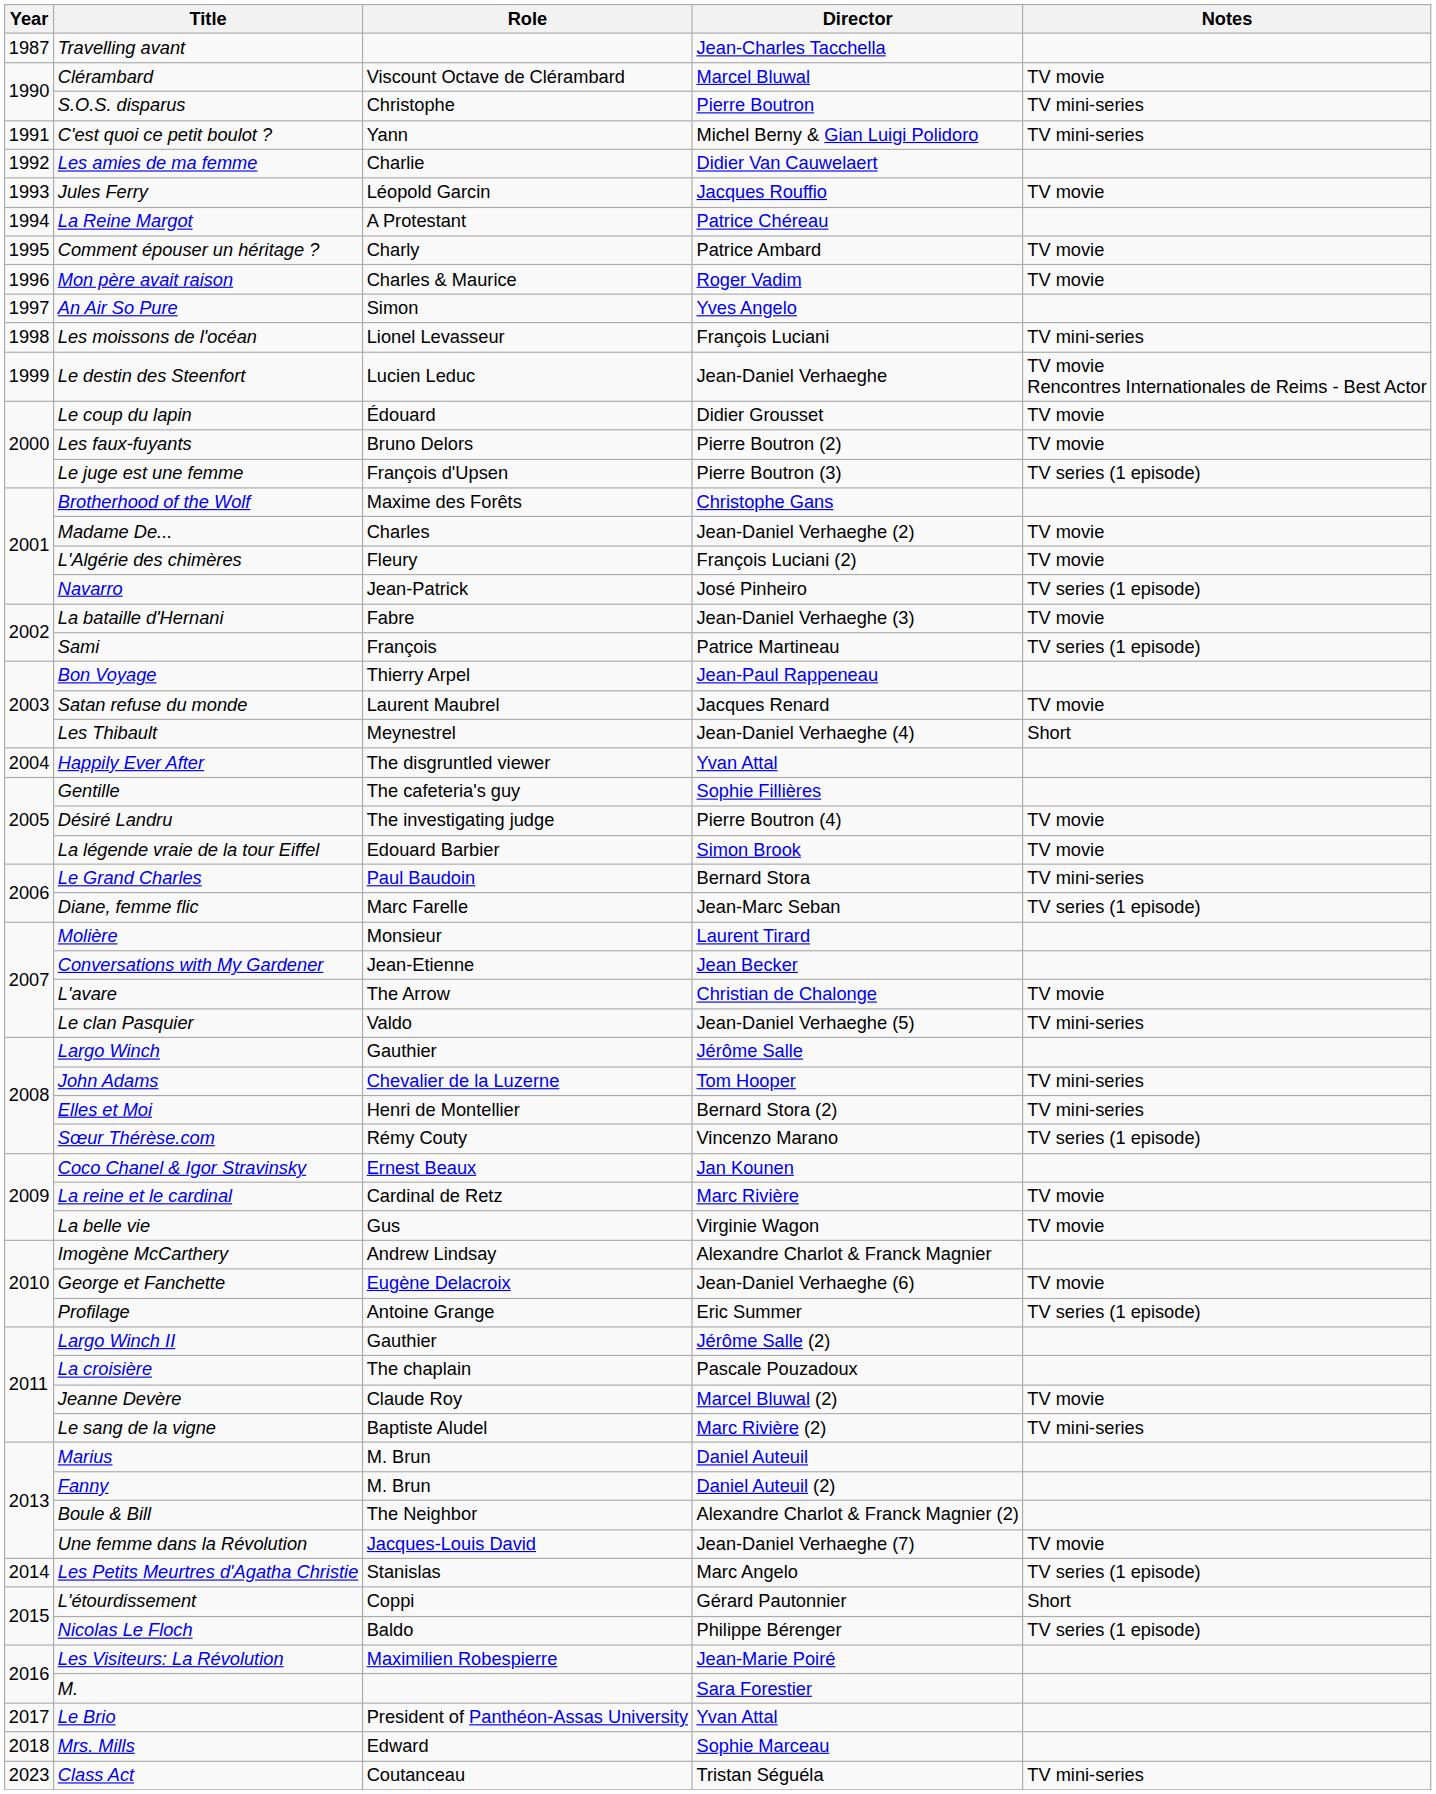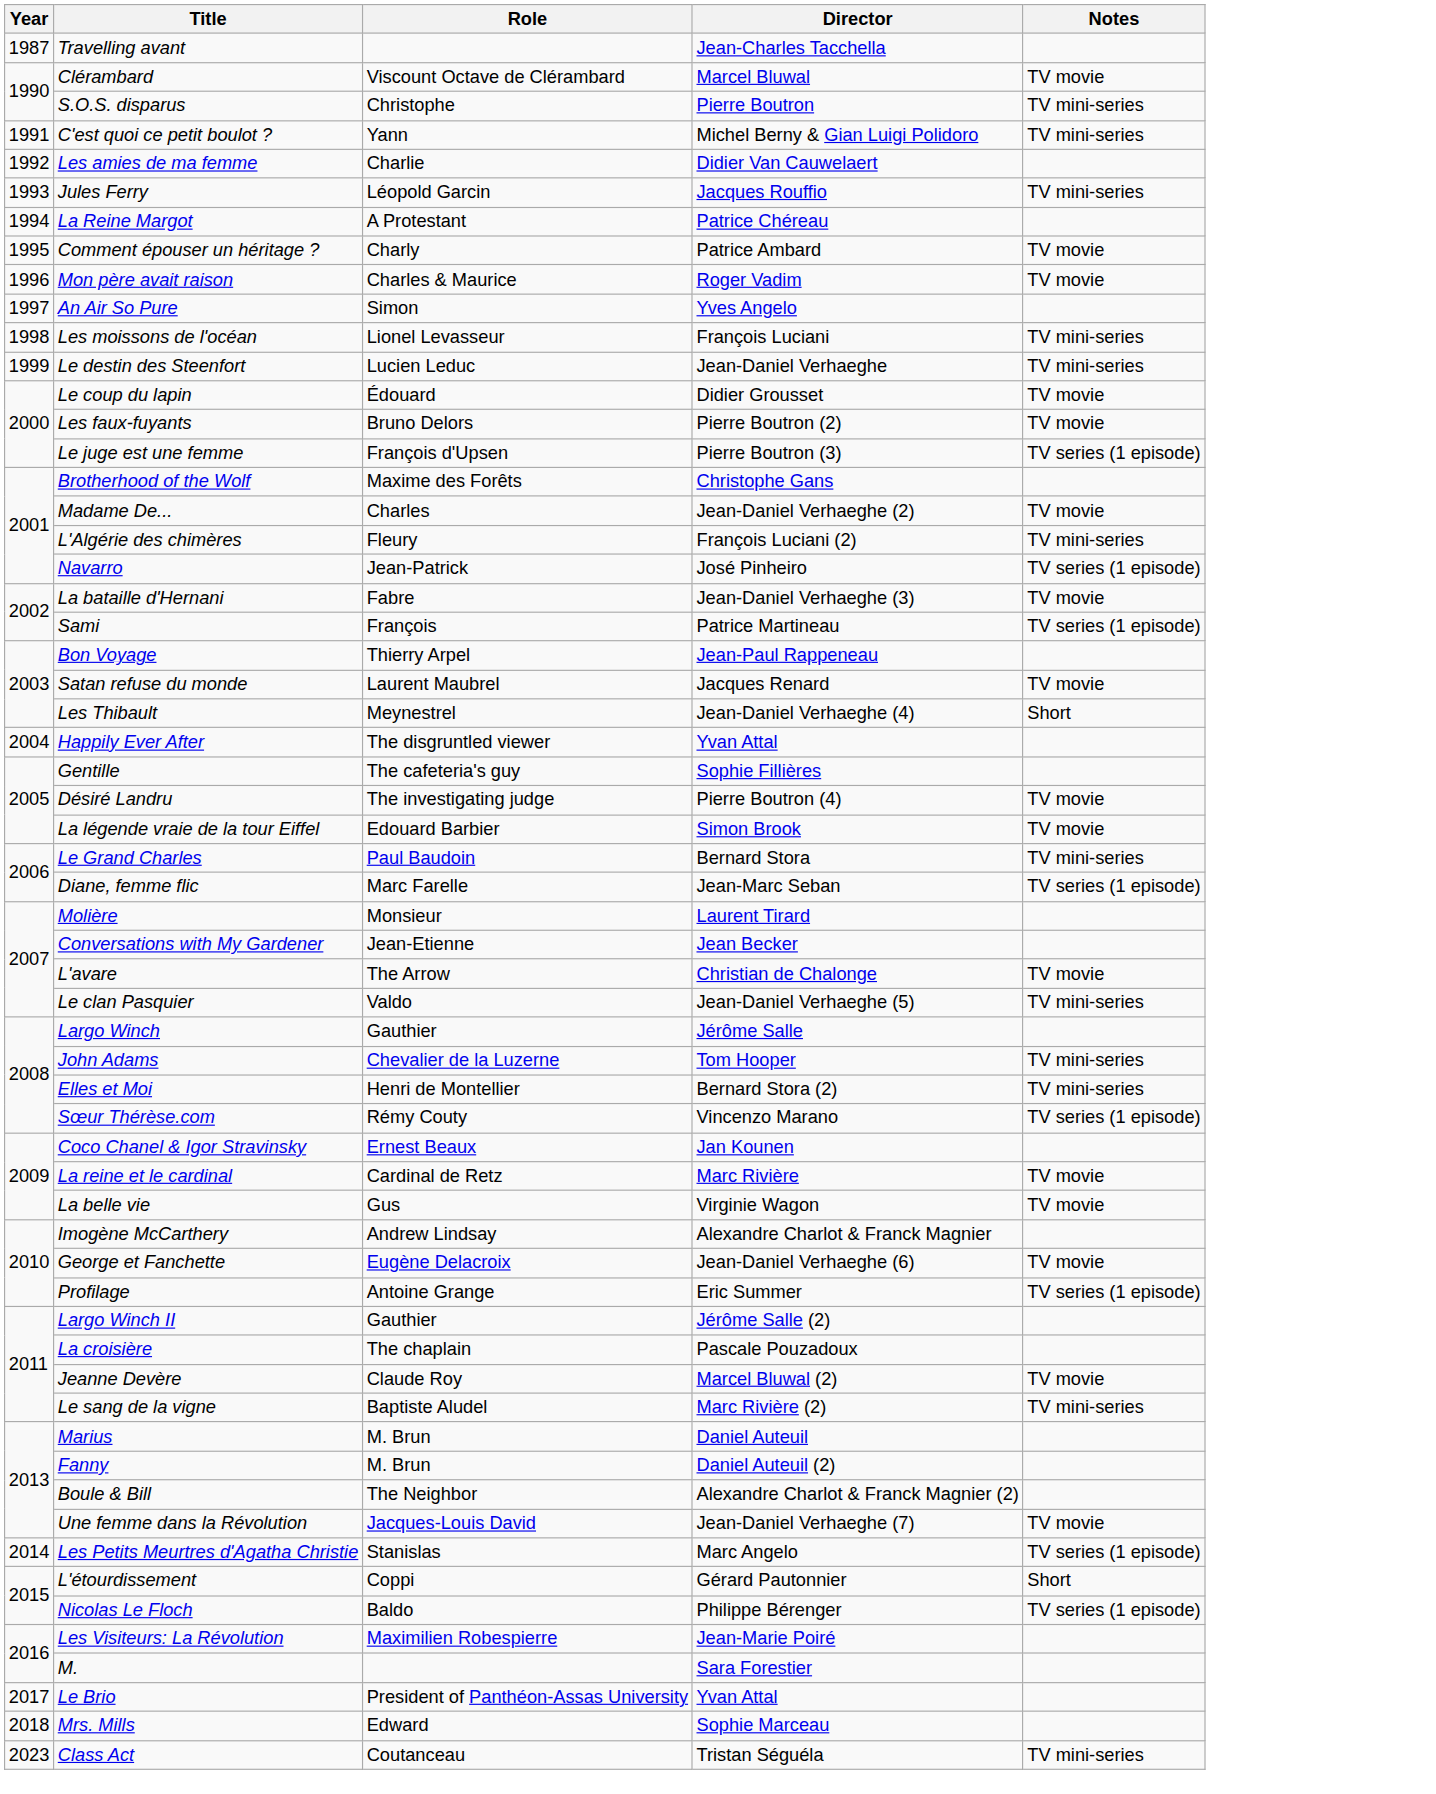 <table class="wikitable sortable">
 <tr>
 <th>Year</th>
 <th>Title</th>
 <th>Role</th>
 <th>Director</th>
 <th>Notes</th>
 </tr>
 <tr>
 <td rowspan=1>1987</td>
 <td><em>Travelling avant</em></td>
 <td></td>
 <td><a href='#'>Jean-Charles Tacchella</a></td>
 <td></td>
 </tr>
 <tr>
 <td rowspan=2>1990</td>
 <td><em>Clérambard</em></td>
 <td>Viscount Octave de Clérambard</td>
 <td><a href='#'>Marcel Bluwal</a></td>
 <td>TV movie</td>
 </tr>
 <tr>
 <td><em>S.O.S. disparus</em></td>
 <td>Christophe</td>
 <td><a href='#'>Pierre Boutron</a></td>
 <td>TV mini-series</td>
 </tr>
 <tr>
 <td rowspan=1>1991</td>
 <td><em>C'est quoi ce petit boulot ?</em></td>
 <td>Yann</td>
 <td>Michel Berny & <a href='#'>Gian Luigi Polidoro</a></td>
 <td>TV mini-series</td>
 </tr>
 <tr>
 <td rowspan=1>1992</td>
 <td><em><a href='#'>Les amies de ma femme</a></em></td>
 <td>Charlie</td>
 <td><a href='#'>Didier Van Cauwelaert</a></td>
 <td></td>
 </tr>
 <tr>
 <td rowspan=1>1993</td>
 <td><em>Jules Ferry</em></td>
 <td>Léopold Garcin</td>
 <td><a href='#'>Jacques Rouffio</a></td>
-<td>TV movie</td>
+<td>TV mini-series</td>
 </tr>
 <tr>
 <td rowspan=1>1994</td>
 <td><em><a href='#'>La Reine Margot</a></em></td>
 <td>A Protestant</td>
 <td><a href='#'>Patrice Chéreau</a></td>
 <td></td>
 </tr>
 <tr>
 <td rowspan=1>1995</td>
 <td><em>Comment épouser un héritage ?</em></td>
 <td>Charly</td>
 <td>Patrice Ambard</td>
 <td>TV movie</td>
 </tr>
 <tr>
 <td rowspan=1>1996</td>
 <td><em><a href='#'>Mon père avait raison</a></em></td>
 <td>Charles & Maurice</td>
 <td><a href='#'>Roger Vadim</a></td>
 <td>TV movie</td>
 </tr>
 <tr>
 <td rowspan=1>1997</td>
 <td><em><a href='#'>An Air So Pure</a></em></td>
 <td>Simon</td>
 <td><a href='#'>Yves Angelo</a></td>
 <td></td>
 </tr>
 <tr>
 <td rowspan=1>1998</td>
 <td><em>Les moissons de l'océan</em></td>
 <td>Lionel Levasseur</td>
 <td>François Luciani</td>
 <td>TV mini-series</td>
 </tr>
 <tr>
 <td rowspan=1>1999</td>
 <td><em>Le destin des Steenfort</em></td>
 <td>Lucien Leduc</td>
 <td>Jean-Daniel Verhaeghe</td>
-<td>TV movie<br>Rencontres Internationales de Reims - Best Actor</td>
+<td>TV mini-series</td>
 </tr>
 <tr>
 <td rowspan=3>2000</td>
 <td><em>Le coup du lapin</em></td>
 <td>Édouard</td>
 <td>Didier Grousset</td>
 <td>TV movie</td>
 </tr>
 <tr>
 <td><em>Les faux-fuyants</em></td>
 <td>Bruno Delors</td>
 <td>Pierre Boutron (2)</td>
 <td>TV movie</td>
 </tr>
 <tr>
 <td><em>Le juge est une femme</em></td>
 <td>François d'Upsen</td>
 <td>Pierre Boutron (3)</td>
 <td>TV series (1 episode)</td>
 </tr>
 <tr>
 <td rowspan=4>2001</td>
 <td><em><a href='#'>Brotherhood of the Wolf</a></em></td>
 <td>Maxime des Forêts</td>
 <td><a href='#'>Christophe Gans</a></td>
 <td></td>
 </tr>
 <tr>
 <td><em>Madame De...</em></td>
 <td>Charles</td>
 <td>Jean-Daniel Verhaeghe (2)</td>
 <td>TV movie</td>
 </tr>
 <tr>
 <td><em>L'Algérie des chimères</em></td>
 <td>Fleury</td>
 <td>François Luciani (2)</td>
-<td>TV movie</td>
+<td>TV mini-series</td>
 </tr>
 <tr>
 <td><em><a href='#'>Navarro</a></em></td>
 <td>Jean-Patrick</td>
 <td>José Pinheiro</td>
 <td>TV series (1 episode)</td>
 </tr>
 <tr>
 <td rowspan=2>2002</td>
 <td><em>La bataille d'Hernani</em></td>
 <td>Fabre</td>
 <td>Jean-Daniel Verhaeghe (3)</td>
 <td>TV movie</td>
 </tr>
 <tr>
 <td><em>Sami</em></td>
 <td>François</td>
 <td>Patrice Martineau</td>
 <td>TV series (1 episode)</td>
 </tr>
 <tr>
 <td rowspan=3>2003</td>
 <td><em><a href='#'>Bon Voyage</a></em></td>
 <td>Thierry Arpel</td>
 <td><a href='#'>Jean-Paul Rappeneau</a></td>
 <td></td>
 </tr>
 <tr>
 <td><em>Satan refuse du monde</em></td>
 <td>Laurent Maubrel</td>
 <td>Jacques Renard</td>
 <td>TV movie</td>
 </tr>
 <tr>
 <td><em>Les Thibault</em></td>
 <td>Meynestrel</td>
 <td>Jean-Daniel Verhaeghe (4)</td>
 <td>Short</td>
 </tr>
 <tr>
 <td rowspan=1>2004</td>
 <td><em><a href='#'>Happily Ever After</a></em></td>
 <td>The disgruntled viewer</td>
 <td><a href='#'>Yvan Attal</a></td>
 <td></td>
 </tr>
 <tr>
 <td rowspan=3>2005</td>
 <td><em>Gentille</em></td>
 <td>The cafeteria's guy</td>
 <td><a href='#'>Sophie Fillières</a></td>
 <td></td>
 </tr>
 <tr>
 <td><em>Désiré Landru</em></td>
 <td>The investigating judge</td>
 <td>Pierre Boutron (4)</td>
 <td>TV movie</td>
 </tr>
 <tr>
 <td><em>La légende vraie de la tour Eiffel</em></td>
 <td>Edouard Barbier</td>
 <td><a href='#'>Simon Brook</a></td>
 <td>TV movie</td>
 </tr>
 <tr>
 <td rowspan=2>2006</td>
 <td><em><a href='#'>Le Grand Charles</a></em></td>
 <td><a href='#'>Paul Baudoin</a></td>
 <td>Bernard Stora</td>
 <td>TV mini-series</td>
 </tr>
 <tr>
 <td><em>Diane, femme flic</em></td>
 <td>Marc Farelle</td>
 <td>Jean-Marc Seban</td>
 <td>TV series (1 episode)</td>
 </tr>
 <tr>
 <td rowspan=4>2007</td>
 <td><em><a href='#'>Molière</a></em></td>
 <td>Monsieur</td>
 <td><a href='#'>Laurent Tirard</a></td>
 <td></td>
 </tr>
 <tr>
 <td><em><a href='#'>Conversations with My Gardener</a></em></td>
 <td>Jean-Etienne</td>
 <td><a href='#'>Jean Becker</a></td>
 <td></td>
 </tr>
 <tr>
 <td><em>L'avare</em></td>
 <td>The Arrow</td>
 <td><a href='#'>Christian de Chalonge</a></td>
 <td>TV movie</td>
 </tr>
 <tr>
 <td><em>Le clan Pasquier</em></td>
 <td>Valdo</td>
 <td>Jean-Daniel Verhaeghe (5)</td>
 <td>TV mini-series</td>
 </tr>
 <tr>
 <td rowspan=4>2008</td>
 <td><em><a href='#'>Largo Winch</a></em></td>
 <td>Gauthier</td>
 <td><a href='#'>Jérôme Salle</a></td>
 <td></td>
 </tr>
 <tr>
 <td><em><a href='#'>John Adams</a></em></td>
 <td><a href='#'>Chevalier de la Luzerne</a></td>
 <td><a href='#'>Tom Hooper</a></td>
 <td>TV mini-series</td>
 </tr>
 <tr>
 <td><em><a href='#'>Elles et Moi</a></em></td>
 <td>Henri de Montellier</td>
 <td>Bernard Stora (2)</td>
 <td>TV mini-series</td>
 </tr>
 <tr>
 <td><em><a href='#'>Sœur Thérèse.com</a></em></td>
 <td>Rémy Couty</td>
 <td>Vincenzo Marano</td>
 <td>TV series (1 episode)</td>
 </tr>
 <tr>
 <td rowspan=3>2009</td>
 <td><em><a href='#'>Coco Chanel & Igor Stravinsky</a></em></td>
 <td><a href='#'>Ernest Beaux</a></td>
 <td><a href='#'>Jan Kounen</a></td>
 <td></td>
 </tr>
 <tr>
 <td><em><a href='#'>La reine et le cardinal</a></em></td>
 <td>Cardinal de Retz</td>
 <td><a href='#'>Marc Rivière</a></td>
 <td>TV movie</td>
 </tr>
 <tr>
 <td><em>La belle vie</em></td>
 <td>Gus</td>
 <td>Virginie Wagon</td>
 <td>TV movie</td>
 </tr>
 <tr>
 <td rowspan=3>2010</td>
 <td><em>Imogène McCarthery</em></td>
 <td>Andrew Lindsay</td>
 <td>Alexandre Charlot & Franck Magnier</td>
 <td></td>
 </tr>
 <tr>
 <td><em>George et Fanchette</em></td>
 <td><a href='#'>Eugène Delacroix</a></td>
 <td>Jean-Daniel Verhaeghe (6)</td>
 <td>TV movie</td>
 </tr>
 <tr>
 <td><em>Profilage</em></td>
 <td>Antoine Grange</td>
 <td>Eric Summer</td>
 <td>TV series (1 episode)</td>
 </tr>
 <tr>
 <td rowspan=4>2011</td>
 <td><em><a href='#'>Largo Winch II</a></em></td>
 <td>Gauthier</td>
 <td><a href='#'>Jérôme Salle</a> (2)</td>
 <td></td>
 </tr>
 <tr>
 <td><em><a href='#'>La croisière</a></em></td>
 <td>The chaplain</td>
 <td>Pascale Pouzadoux</td>
 <td></td>
 </tr>
 <tr>
 <td><em>Jeanne Devère</em></td>
 <td>Claude Roy</td>
 <td><a href='#'>Marcel Bluwal</a> (2)</td>
 <td>TV movie</td>
 </tr>
 <tr>
 <td><em>Le sang de la vigne</em></td>
 <td>Baptiste Aludel</td>
 <td><a href='#'>Marc Rivière</a> (2)</td>
 <td>TV mini-series</td>
 </tr>
 <tr>
 <td rowspan=4>2013</td>
 <td><em><a href='#'>Marius</a></em></td>
 <td>M. Brun</td>
 <td><a href='#'>Daniel Auteuil</a></td>
 <td></td>
 </tr>
 <tr>
 <td><em><a href='#'>Fanny</a></em></td>
 <td>M. Brun</td>
 <td><a href='#'>Daniel Auteuil</a> (2)</td>
 <td></td>
 </tr>
 <tr>
 <td><em>Boule & Bill</em></td>
 <td>The Neighbor</td>
 <td>Alexandre Charlot & Franck Magnier (2)</td>
 <td></td>
 </tr>
 <tr>
 <td><em>Une femme dans la Révolution</em></td>
 <td><a href='#'>Jacques-Louis David</a></td>
 <td>Jean-Daniel Verhaeghe (7)</td>
 <td>TV movie</td>
 </tr>
 <tr>
 <td rowspan=1>2014</td>
 <td><em><a href='#'>Les Petits Meurtres d'Agatha Christie</a></em></td>
 <td>Stanislas</td>
 <td>Marc Angelo</td>
 <td>TV series (1 episode)</td>
 </tr>
 <tr>
 <td rowspan=2>2015</td>
 <td><em>L'étourdissement</em></td>
 <td>Coppi</td>
 <td>Gérard Pautonnier</td>
 <td>Short</td>
 </tr>
 <tr>
 <td><em><a href='#'>Nicolas Le Floch</a></em></td>
 <td>Baldo</td>
 <td>Philippe Bérenger</td>
 <td>TV series (1 episode)</td>
 </tr>
 <tr>
 <td rowspan=2>2016</td>
 <td><em><a href='#'>Les Visiteurs: La Révolution</a></em></td>
 <td><a href='#'>Maximilien Robespierre</a></td>
 <td><a href='#'>Jean-Marie Poiré</a></td>
 <td></td>
 </tr>
 <tr>
 <td><em>M.</em></td>
 <td></td>
 <td><a href='#'>Sara Forestier</a></td>
 <td></td>
 </tr>
 <tr>
 <td rowspan=1>2017</td>
 <td><em><a href='#'>Le Brio</a></em></td>
 <td>President of <a href='#'>Panthéon-Assas University</a></td>
 <td><a href='#'>Yvan Attal</a></td>
 <td></td>
 </tr>
 <tr>
 <td>2018</td>
 <td><em><a href='#'>Mrs. Mills</a></em></td>
 <td>Edward</td>
 <td><a href='#'>Sophie Marceau</a></td>
 <td></td>
 </tr>
 <tr>
 <td>2023</td>
 <td><em><a href='#'>Class Act</a></em></td>
 <td>Coutanceau</td>
 <td>Tristan Séguéla</td>
 <td>TV mini-series</td>
 </tr>
 </table>
